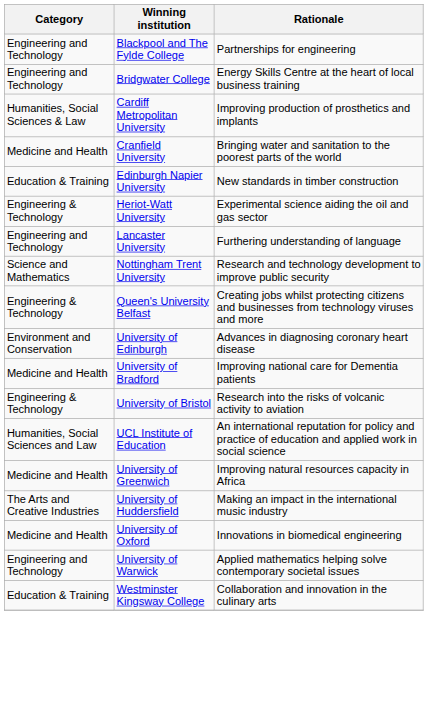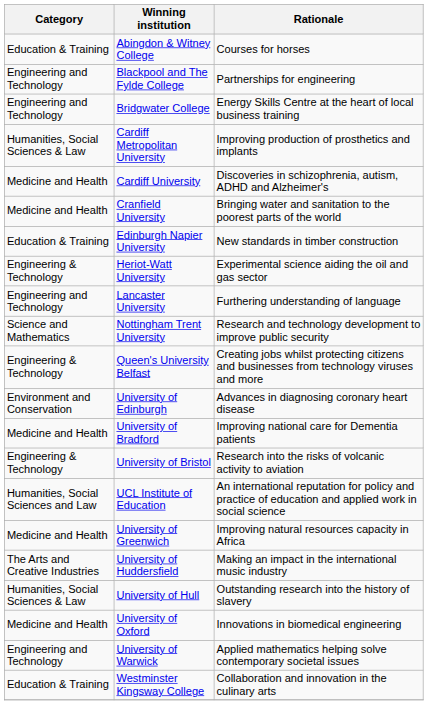 <table class="wikitable">
 <tr>
 <th>Category</th>
 <th>Winning institution</th>
 <th>Rationale</th>
+</tr>
+<tr>
+<td>Education & Training</td>
+<td><a href='#'>Abingdon & Witney College</a></td>
+<td>Courses for horses</td>
 </tr>
 <tr>
 <td>Engineering and Technology</td>
 <td><a href='#'>Blackpool and The Fylde College</a></td>
 <td>Partnerships for engineering</td>
 </tr>
 <tr>
 <td>Engineering and Technology</td>
 <td><a href='#'>Bridgwater College</a></td>
 <td>Energy Skills Centre at the heart of local business training</td>
 </tr>
 <tr>
 <td>Humanities, Social Sciences & Law</td>
 <td><a href='#'>Cardiff Metropolitan University</a></td>
 <td>Improving production of prosthetics and implants</td>
+</tr>
+<tr>
+<td>Medicine and Health</td>
+<td><a href='#'>Cardiff University</a></td>
+<td>Discoveries in schizophrenia, autism, ADHD and Alzheimer's</td>
 </tr>
 <tr>
 <td>Medicine and Health</td>
 <td><a href='#'>Cranfield University</a></td>
 <td>Bringing water and sanitation to the poorest parts of the world</td>
 </tr>
 <tr>
 <td>Education & Training</td>
 <td><a href='#'>Edinburgh Napier University</a></td>
 <td>New standards in timber construction</td>
 </tr>
 <tr>
 <td>Engineering & Technology</td>
 <td><a href='#'>Heriot-Watt University</a></td>
 <td>Experimental science aiding the oil and gas sector</td>
 </tr>
 <tr>
 <td>Engineering and Technology</td>
 <td><a href='#'>Lancaster University</a></td>
 <td>Furthering understanding of language</td>
 </tr>
 <tr>
 <td>Science and Mathematics</td>
 <td><a href='#'>Nottingham Trent University</a></td>
 <td>Research and technology development to improve public security</td>
 </tr>
 <tr>
 <td>Engineering & Technology</td>
 <td><a href='#'>Queen's University Belfast</a></td>
 <td>Creating jobs whilst protecting citizens and businesses from technology viruses and more</td>
 </tr>
 <tr>
 <td>Environment and Conservation</td>
 <td><a href='#'>University of Edinburgh</a></td>
 <td>Advances in diagnosing coronary heart disease</td>
 </tr>
 <tr>
 <td>Medicine and Health</td>
 <td><a href='#'>University of Bradford</a></td>
 <td>Improving national care for Dementia patients</td>
 </tr>
 <tr>
 <td>Engineering & Technology</td>
 <td><a href='#'>University of Bristol</a></td>
 <td>Research into the risks of volcanic activity to aviation</td>
 </tr>
 <tr>
 <td>Humanities, Social Sciences and Law</td>
 <td><a href='#'>UCL Institute of Education</a></td>
 <td>An international reputation for policy and practice of education and applied work in social science</td>
 </tr>
 <tr>
 <td>Medicine and Health</td>
 <td><a href='#'>University of Greenwich</a></td>
 <td>Improving natural resources capacity in Africa</td>
 </tr>
 <tr>
 <td>The Arts and Creative Industries</td>
 <td><a href='#'>University of Huddersfield</a></td>
 <td>Making an impact in the international music industry</td>
 </tr>
 <tr>
+<td>Humanities, Social Sciences & Law</td>
+<td><a href='#'>University of Hull</a></td>
+<td>Outstanding research into the history of slavery</td>
+</tr>
+<tr>
 <td>Medicine and Health</td>
 <td><a href='#'>University of Oxford</a></td>
 <td>Innovations in biomedical engineering</td>
 </tr>
 <tr>
 <td>Engineering and Technology</td>
 <td><a href='#'>University of Warwick</a></td>
 <td>Applied mathematics helping solve contemporary societal issues</td>
 </tr>
 <tr>
 <td>Education & Training</td>
 <td><a href='#'>Westminster Kingsway College</a></td>
 <td>Collaboration and innovation in the culinary arts</td>
 </tr>
 <tr>
 </tr>
 </table>
